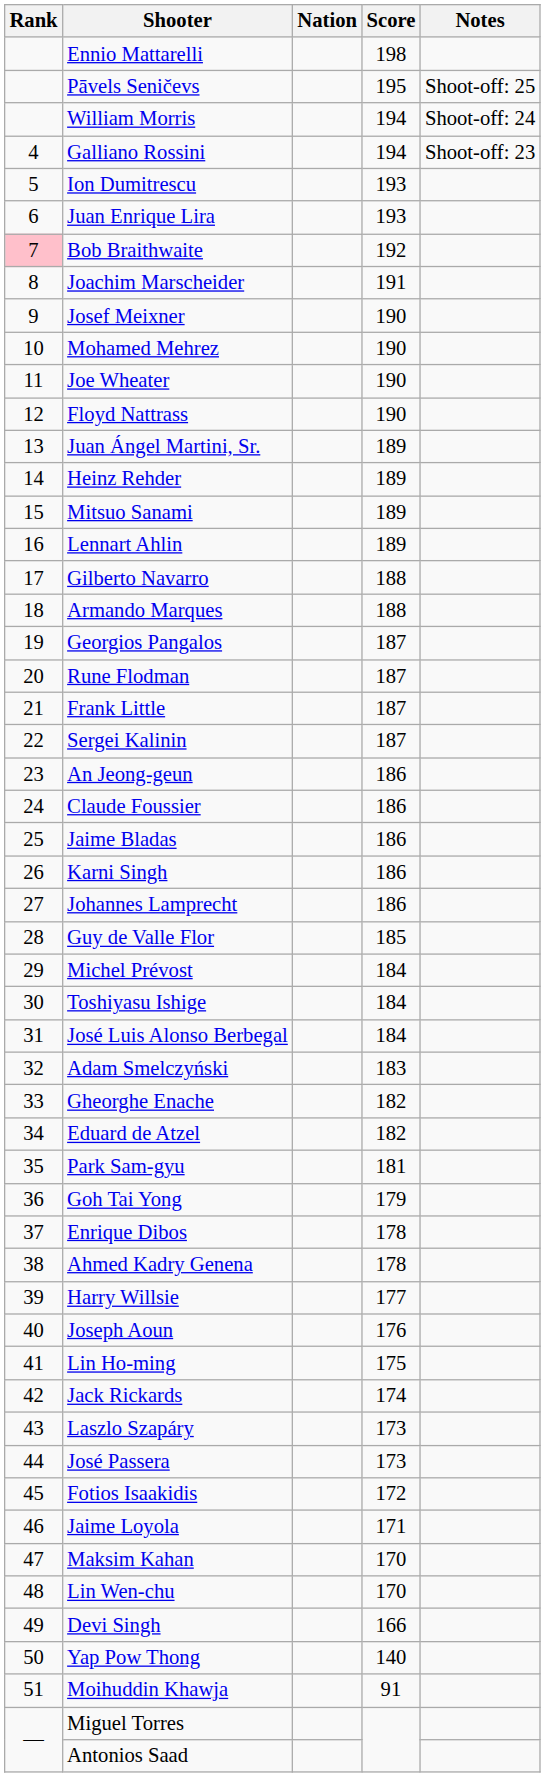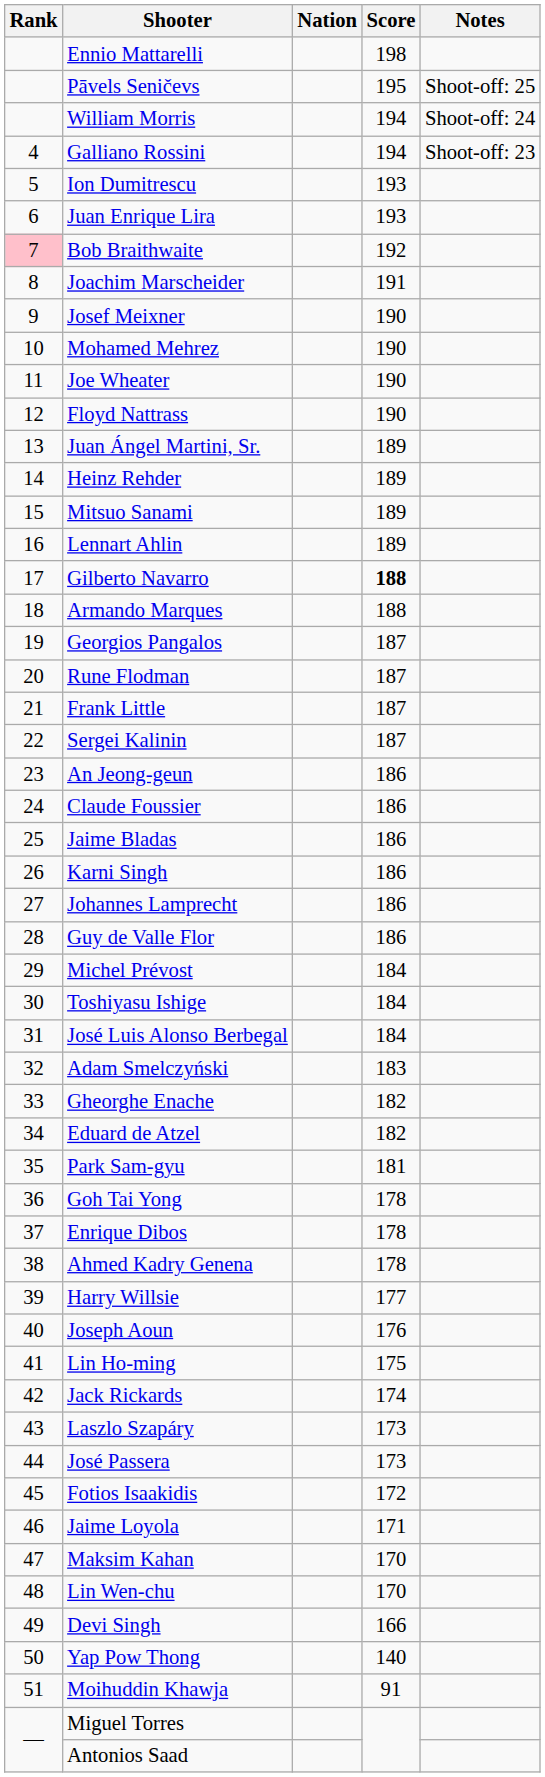 <table class="wikitable sortable" style="text-align: center">
 <tr>
 <th>Rank</th>
 <th>Shooter</th>
 <th>Nation</th>
 <th>Score</th>
 <th>Notes</th>
 </tr>
 <tr>
 <td></td>
 <td align=left><a href='#'>Ennio Mattarelli</a></td>
 <td align=left></td>
 <td>198</td>
 <td></td>
 </tr>
 <tr>
 <td></td>
 <td align=left><a href='#'>Pāvels Seničevs</a></td>
 <td align=left></td>
 <td>195</td>
 <td>Shoot-off: 25</td>
 </tr>
 <tr>
 <td></td>
 <td align=left><a href='#'>William Morris</a></td>
 <td align=left></td>
 <td>194</td>
 <td>Shoot-off: 24</td>
 </tr>
 <tr>
 <td>4</td>
 <td align=left><a href='#'>Galliano Rossini</a></td>
 <td align=left></td>
 <td>194</td>
 <td>Shoot-off: 23</td>
 </tr>
 <tr>
 <td>5</td>
 <td align=left><a href='#'>Ion Dumitrescu</a></td>
 <td align=left></td>
 <td>193</td>
 <td></td>
 </tr>
 <tr>
 <td>6</td>
 <td align=left><a href='#'>Juan Enrique Lira</a></td>
 <td align=left></td>
 <td>193</td>
 <td></td>
 </tr>
 <tr>
 <td style="background: pink;">7</td>
 <td align=left><a href='#'>Bob Braithwaite</a></td>
 <td align=left></td>
 <td>192</td>
 <td></td>
 </tr>
 <tr>
 <td>8</td>
 <td align=left><a href='#'>Joachim Marscheider</a></td>
 <td align=left></td>
 <td>191</td>
 <td></td>
 </tr>
 <tr>
 <td>9</td>
 <td align=left><a href='#'>Josef Meixner</a></td>
 <td align=left></td>
 <td>190</td>
 <td></td>
 </tr>
 <tr>
 <td>10</td>
 <td align=left><a href='#'>Mohamed Mehrez</a></td>
 <td align=left></td>
 <td>190</td>
 <td></td>
 </tr>
 <tr>
 <td>11</td>
 <td align=left><a href='#'>Joe Wheater</a></td>
 <td align=left></td>
 <td>190</td>
 <td></td>
 </tr>
 <tr>
 <td>12</td>
 <td align=left><a href='#'>Floyd Nattrass</a></td>
 <td align=left></td>
 <td>190</td>
 <td></td>
 </tr>
 <tr>
 <td>13</td>
 <td align=left><a href='#'>Juan Ángel Martini, Sr.</a></td>
 <td align=left></td>
 <td>189</td>
 <td></td>
 </tr>
 <tr>
 <td>14</td>
 <td align=left><a href='#'>Heinz Rehder</a></td>
 <td align=left></td>
 <td>189</td>
 <td></td>
 </tr>
 <tr>
 <td>15</td>
 <td align=left><a href='#'>Mitsuo Sanami</a></td>
 <td align=left></td>
 <td>189</td>
 <td></td>
 </tr>
 <tr>
 <td>16</td>
 <td align=left><a href='#'>Lennart Ahlin</a></td>
 <td align=left></td>
 <td>189</td>
 <td></td>
 </tr>
 <tr>
 <td>17</td>
 <td align=left><a href='#'>Gilberto Navarro</a></td>
 <td align=left></td>
-<td>188</td>
+<td><strong>188</strong></td>
 <td></td>
 </tr>
 <tr>
 <td>18</td>
 <td align=left><a href='#'>Armando Marques</a></td>
 <td align=left></td>
 <td>188</td>
 <td></td>
 </tr>
 <tr>
 <td>19</td>
 <td align=left><a href='#'>Georgios Pangalos</a></td>
 <td align=left></td>
 <td>187</td>
 <td></td>
 </tr>
 <tr>
 <td>20</td>
 <td align=left><a href='#'>Rune Flodman</a></td>
 <td align=left></td>
 <td>187</td>
 <td></td>
 </tr>
 <tr>
 <td>21</td>
 <td align=left><a href='#'>Frank Little</a></td>
 <td align=left></td>
 <td>187</td>
 <td></td>
 </tr>
 <tr>
 <td>22</td>
 <td align=left><a href='#'>Sergei Kalinin</a></td>
 <td align=left></td>
 <td>187</td>
 <td></td>
 </tr>
 <tr>
 <td>23</td>
 <td align=left><a href='#'>An Jeong-geun</a></td>
 <td align=left></td>
 <td>186</td>
 <td></td>
 </tr>
 <tr>
 <td>24</td>
 <td align=left><a href='#'>Claude Foussier</a></td>
 <td align=left></td>
 <td>186</td>
 <td></td>
 </tr>
 <tr>
 <td>25</td>
 <td align=left><a href='#'>Jaime Bladas</a></td>
 <td align=left></td>
 <td>186</td>
 <td></td>
 </tr>
 <tr>
 <td>26</td>
 <td align=left><a href='#'>Karni Singh</a></td>
 <td align=left></td>
 <td>186</td>
 <td></td>
 </tr>
 <tr>
 <td>27</td>
 <td align=left><a href='#'>Johannes Lamprecht</a></td>
 <td align=left></td>
 <td>186</td>
 <td></td>
 </tr>
 <tr>
 <td>28</td>
 <td align=left><a href='#'>Guy de Valle Flor</a></td>
 <td align=left></td>
-<td>185</td>
+<td>186</td>
 <td></td>
 </tr>
 <tr>
 <td>29</td>
 <td align=left><a href='#'>Michel Prévost</a></td>
 <td align=left></td>
 <td>184</td>
 <td></td>
 </tr>
 <tr>
 <td>30</td>
 <td align=left><a href='#'>Toshiyasu Ishige</a></td>
 <td align=left></td>
 <td>184</td>
 <td></td>
 </tr>
 <tr>
 <td>31</td>
 <td align=left><a href='#'>José Luis Alonso Berbegal</a></td>
 <td align=left></td>
 <td>184</td>
 <td></td>
 </tr>
 <tr>
 <td>32</td>
 <td align=left><a href='#'>Adam Smelczyński</a></td>
 <td align=left></td>
 <td>183</td>
 <td></td>
 </tr>
 <tr>
 <td>33</td>
 <td align=left><a href='#'>Gheorghe Enache</a></td>
 <td align=left></td>
 <td>182</td>
 <td></td>
 </tr>
 <tr>
 <td>34</td>
 <td align=left><a href='#'>Eduard de Atzel</a></td>
 <td align=left></td>
 <td>182</td>
 <td></td>
 </tr>
 <tr>
 <td>35</td>
 <td align=left><a href='#'>Park Sam-gyu</a></td>
 <td align=left></td>
 <td>181</td>
 <td></td>
 </tr>
 <tr>
 <td>36</td>
 <td align=left><a href='#'>Goh Tai Yong</a></td>
 <td align=left></td>
-<td>179</td>
+<td>178</td>
 <td></td>
 </tr>
 <tr>
 <td>37</td>
 <td align=left><a href='#'>Enrique Dibos</a></td>
 <td align=left></td>
 <td>178</td>
 <td></td>
 </tr>
 <tr>
 <td>38</td>
 <td align=left><a href='#'>Ahmed Kadry Genena</a></td>
 <td align=left></td>
 <td>178</td>
 <td></td>
 </tr>
 <tr>
 <td>39</td>
 <td align=left><a href='#'>Harry Willsie</a></td>
 <td align=left></td>
 <td>177</td>
 <td></td>
 </tr>
 <tr>
 <td>40</td>
 <td align=left><a href='#'>Joseph Aoun</a></td>
 <td align=left></td>
 <td>176</td>
 <td></td>
 </tr>
 <tr>
 <td>41</td>
 <td align=left><a href='#'>Lin Ho-ming</a></td>
 <td align=left></td>
 <td>175</td>
 <td></td>
 </tr>
 <tr>
 <td>42</td>
 <td align=left><a href='#'>Jack Rickards</a></td>
 <td align=left></td>
 <td>174</td>
 <td></td>
 </tr>
 <tr>
 <td>43</td>
 <td align=left><a href='#'>Laszlo Szapáry</a></td>
 <td align=left></td>
 <td>173</td>
 <td></td>
 </tr>
 <tr>
 <td>44</td>
 <td align=left><a href='#'>José Passera</a></td>
 <td align=left></td>
 <td>173</td>
 <td></td>
 </tr>
 <tr>
 <td>45</td>
 <td align=left><a href='#'>Fotios Isaakidis</a></td>
 <td align=left></td>
 <td>172</td>
 <td></td>
 </tr>
 <tr>
 <td>46</td>
 <td align=left><a href='#'>Jaime Loyola</a></td>
 <td align=left></td>
 <td>171</td>
 <td></td>
 </tr>
 <tr>
 <td>47</td>
 <td align=left><a href='#'>Maksim Kahan</a></td>
 <td align=left></td>
 <td>170</td>
 <td></td>
 </tr>
 <tr>
 <td>48</td>
 <td align=left><a href='#'>Lin Wen-chu</a></td>
 <td align=left></td>
 <td>170</td>
 <td></td>
 </tr>
 <tr>
 <td>49</td>
 <td align=left><a href='#'>Devi Singh</a></td>
 <td align=left></td>
 <td>166</td>
 <td></td>
 </tr>
 <tr>
 <td>50</td>
 <td align=left><a href='#'>Yap Pow Thong</a></td>
 <td align=left></td>
 <td>140</td>
 <td></td>
 </tr>
 <tr>
 <td>51</td>
 <td align=left><a href='#'>Moihuddin Khawja</a></td>
 <td align=left></td>
 <td>91</td>
 <td></td>
 </tr>
 <tr>
 <td rowspan=2 data-sort-value=52>—</td>
 <td align=left>Miguel Torres</td>
 <td align=left></td>
 <td rowspan=2 data-sort-value=0></td>
 <td></td>
 </tr>
 <tr>
 <td align=left>Antonios Saad</td>
 <td align=left></td>
 <td></td>
 </tr>
 </table>
